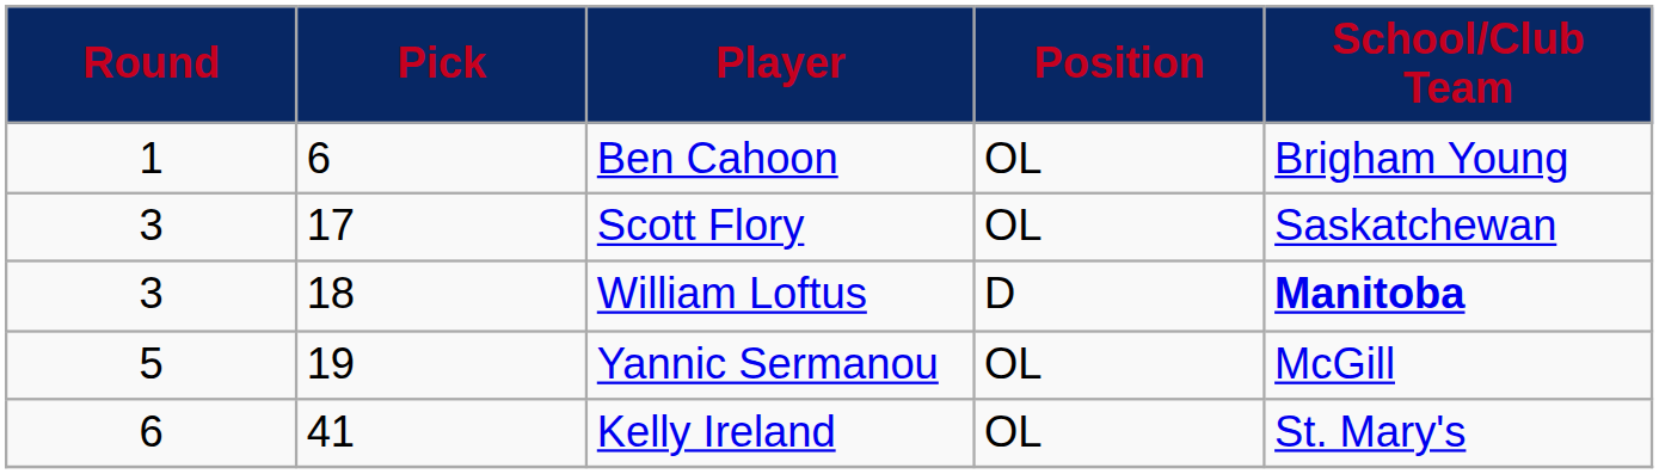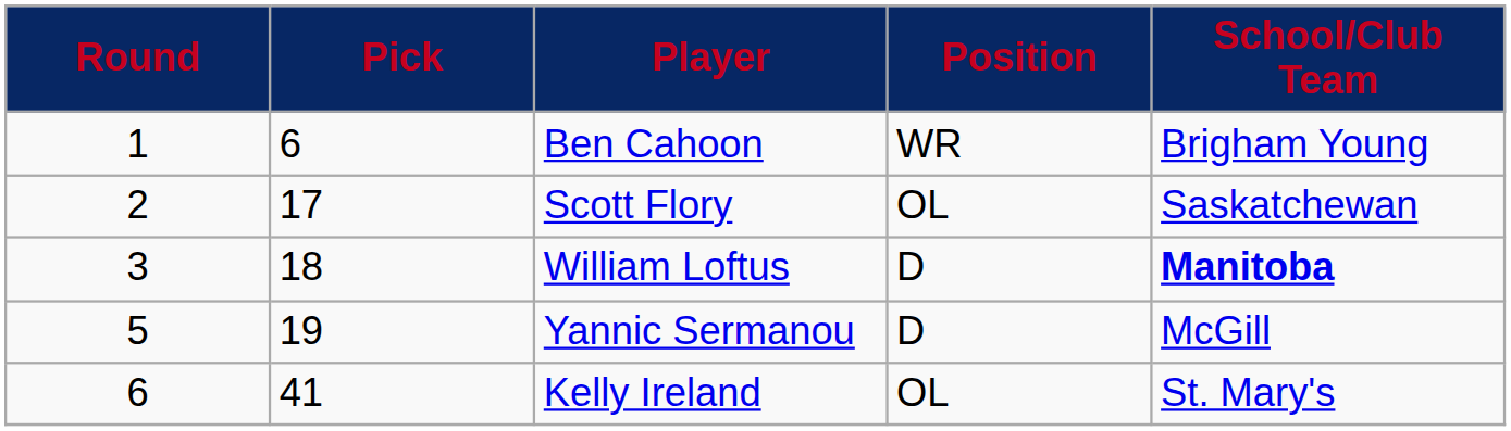 <table class="wikitable sortable sortable">
 <tr>
 <th style="background:#072764;color:#c6011f;" width="15%">Round</th>
 <th style="background:#072764;color:#c6011f;" width="15%">Pick</th>
 <th style="background:#072764;color:#c6011f;" width="20%">Player</th>
 <th style="background:#072764;color:#c6011f;" width="15%">Position</th>
 <th style="background:#072764;color:#c6011f;" width="20%">School/Club Team</th>
 </tr>
 <tr>
 <td align=center>1</td>
 <td>6</td>
 <td><a href='#'>Ben Cahoon</a></td>
-<td>OL</td>
+<td>WR</td>
 <td><a href='#'>Brigham Young</a></td>
 </tr>
 <tr>
-<td align=center>3</td>
+<td align=center>2</td>
 <td>17</td>
 <td><a href='#'>Scott Flory</a></td>
 <td>OL</td>
 <td><a href='#'>Saskatchewan</a></td>
 </tr>
 <tr>
 <td align=center>3</td>
 <td>18</td>
 <td><a href='#'>William Loftus</a></td>
 <td>D</td>
 <td><strong><a href='#'>Manitoba</a></strong></td>
 </tr>
 <tr>
 <td align=center>5</td>
 <td>19</td>
 <td><a href='#'>Yannic Sermanou</a></td>
-<td>OL</td>
+<td>D</td>
 <td><a href='#'>McGill</a></td>
 </tr>
 <tr>
 <td align=center>6</td>
 <td>41</td>
 <td><a href='#'>Kelly Ireland</a></td>
 <td>OL</td>
 <td><a href='#'>St. Mary's</a></td>
 </tr>
 <tr>
 </tr>
 </table>
